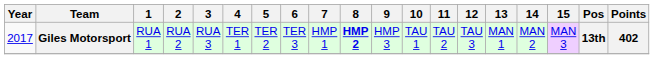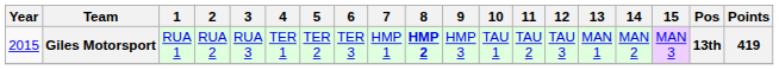 <table class="wikitable" style="text-align:center; font-size:85%">
 <tr>
 <th>Year</th>
 <th>Team</th>
 <th>1</th>
 <th>2</th>
 <th>3</th>
 <th>4</th>
 <th>5</th>
 <th>6</th>
 <th>7</th>
 <th>8</th>
 <th>9</th>
 <th>10</th>
 <th>11</th>
 <th>12</th>
 <th>13</th>
 <th>14</th>
 <th>15</th>
 <th>Pos</th>
 <th>Points</th>
 </tr>
 <tr>
-<td><a href='#'>2017</a></td>
+<td><a href='#'>2015</a></td>
 <th nowrap>Giles Motorsport</th>
 <td style=background:#DFFFDF><a href='#'>RUA<br>1</a><br></td>
 <td style=background:#DFFFDF><a href='#'>RUA<br>2</a><br></td>
 <td style=background:#DFFFDF><a href='#'>RUA<br>3</a><br></td>
 <td style=background:#DFFFDF><a href='#'>TER<br>1</a><br></td>
 <td style=background:#DFFFDF><a href='#'>TER<br>2</a><br></td>
 <td style=background:#DFFFDF><a href='#'>TER<br>3</a><br></td>
 <td style=background:#DFFFDF><a href='#'>HMP<br>1</a><br></td>
 <td style=background:#DFFFDF><strong><a href='#'>HMP<br>2</a><br></strong></td>
 <td style=background:#DFFFDF><a href='#'>HMP<br>3</a><br></td>
 <td style=background:#DFFFDF><a href='#'>TAU<br>1</a><br></td>
 <td style=background:#DFFFDF><a href='#'>TAU<br>2</a><br></td>
 <td style=background:#DFFFDF><a href='#'>TAU<br>3</a><br></td>
 <td style=background:#DFFFDF><a href='#'>MAN<br>1</a><br></td>
 <td style=background:#DFFFDF><a href='#'>MAN<br>2</a><br></td>
 <td style=background:#EFCFFF><a href='#'>MAN<br>3</a><br></td>
 <th>13th</th>
-<th>402</th>
+<th>419</th>
 </tr>
 <tr>
 </tr>
 </table>
